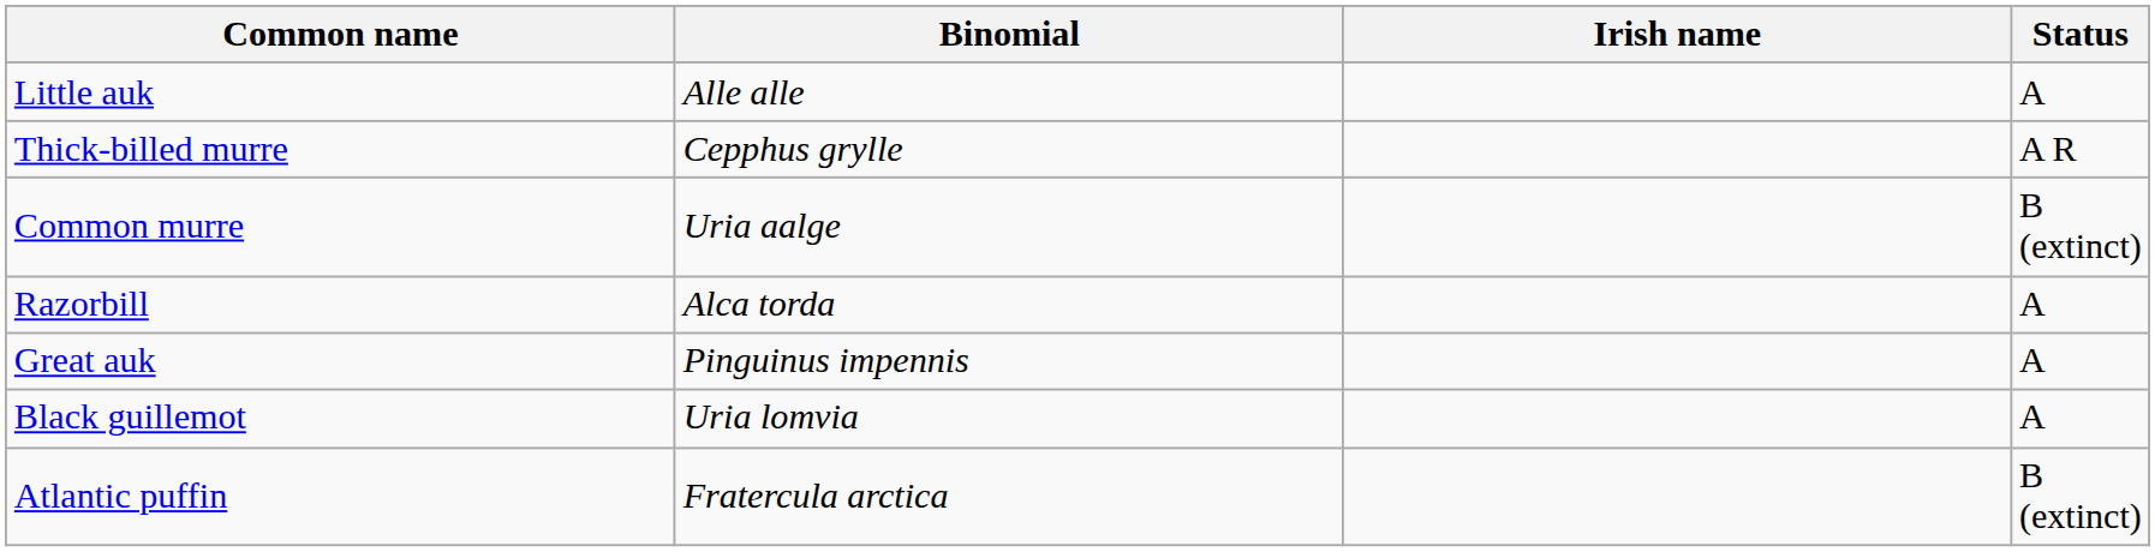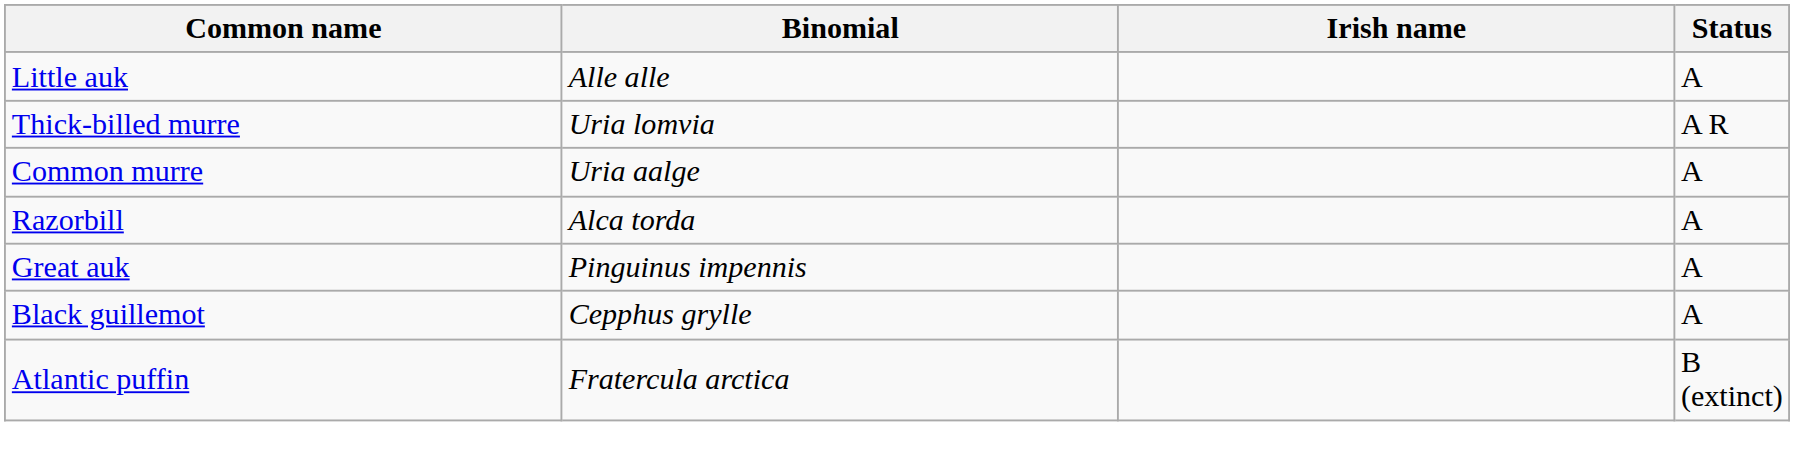 <table width=60% class="wikitable">
 <tr>
 <th width=32%>Common name</th>
 <th width=32%>Binomial</th>
 <th width=32%>Irish name</th>
 <th width=4%>Status</th>
 </tr>
 <tr>
 <td><a href='#'>Little auk</a></td>
 <td><em>Alle alle</em></td>
 <td></td>
 <td>A</td>
 </tr>
 <tr>
 <td><a href='#'>Thick-billed murre</a></td>
-<td><em>Cepphus grylle</em></td>
+<td><em>Uria lomvia</em></td>
 <td></td>
 <td>A R</td>
 </tr>
 <tr>
 <td><a href='#'>Common murre</a></td>
 <td><em>Uria aalge</em></td>
 <td></td>
-<td>B (extinct)</td>
+<td>A</td>
 </tr>
 <tr>
 <td><a href='#'>Razorbill</a></td>
 <td><em>Alca torda</em></td>
 <td></td>
 <td>A</td>
 </tr>
 <tr>
 <td><a href='#'>Great auk</a></td>
 <td><em>Pinguinus impennis</em></td>
 <td></td>
 <td>A</td>
 </tr>
 <tr>
 <td><a href='#'>Black guillemot</a></td>
-<td><em>Uria lomvia</em></td>
+<td><em>Cepphus grylle</em></td>
 <td></td>
 <td>A</td>
 </tr>
 <tr>
 <td><a href='#'>Atlantic puffin</a></td>
 <td><em>Fratercula arctica</em></td>
 <td></td>
 <td>B (extinct)</td>
 </tr>
 </table>
